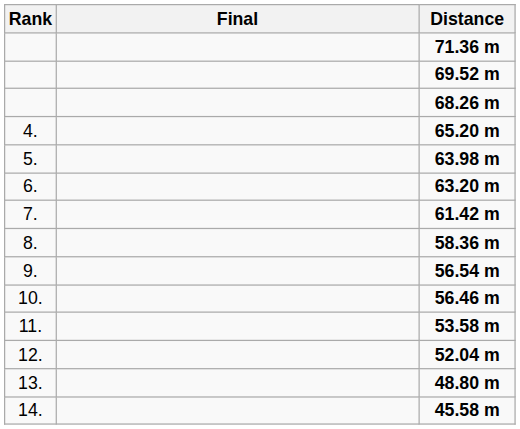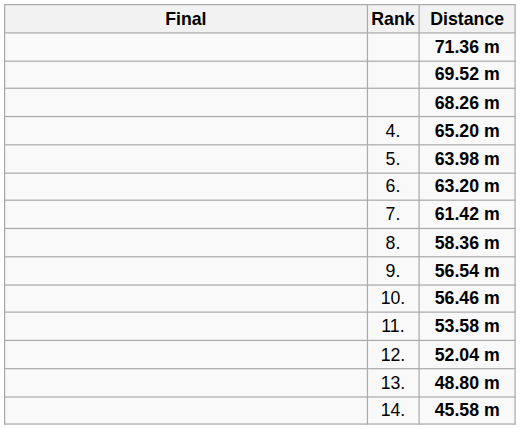 <table class="wikitable" style="border-collapse: collapse; font-size: 90%;">
 <tr>
+<th style="width: 20em">Final</th>
 <th>Rank</th>
-<th style="width: 20em">Final</th>
 <th style="width: 5em">Distance</th>
 </tr>
 <tr>
+<td></td>
 <td align="center"></td>
-<td></td>
 <td align="center"><strong>71.36 m</strong></td>
 </tr>
 <tr>
+<td></td>
 <td align="center"></td>
-<td></td>
 <td align="center"><strong>69.52 m</strong></td>
 </tr>
 <tr>
+<td></td>
 <td align="center"></td>
-<td></td>
 <td align="center"><strong>68.26 m</strong></td>
 </tr>
 <tr>
+<td></td>
 <td align="center">4.</td>
-<td></td>
 <td align="center"><strong>65.20 m</strong></td>
 </tr>
 <tr>
+<td></td>
 <td align="center">5.</td>
-<td></td>
 <td align="center"><strong>63.98 m </strong></td>
 </tr>
 <tr>
+<td></td>
 <td align="center">6.</td>
-<td></td>
 <td align="center"><strong>63.20 m </strong></td>
 </tr>
 <tr>
+<td></td>
 <td align="center">7.</td>
-<td></td>
 <td align="center"><strong>61.42 m </strong></td>
 </tr>
 <tr>
+<td></td>
 <td align="center">8.</td>
-<td></td>
 <td align="center"><strong>58.36 m </strong></td>
 </tr>
 <tr>
+<td></td>
 <td align="center">9.</td>
-<td></td>
 <td align="center"><strong>56.54 m </strong></td>
 </tr>
 <tr>
+<td></td>
 <td align="center">10.</td>
-<td></td>
 <td align="center"><strong>56.46 m </strong></td>
 </tr>
 <tr>
+<td></td>
 <td align="center">11.</td>
-<td></td>
 <td align="center"><strong>53.58 m </strong></td>
 </tr>
 <tr>
+<td></td>
 <td align="center">12.</td>
-<td></td>
 <td align="center"><strong>52.04 m </strong></td>
 </tr>
 <tr>
+<td></td>
 <td align="center">13.</td>
-<td></td>
 <td align="center"><strong>48.80 m </strong></td>
 </tr>
 <tr>
+<td></td>
 <td align="center">14.</td>
-<td></td>
 <td align="center"><strong>45.58 m </strong></td>
 </tr>
 </table>
